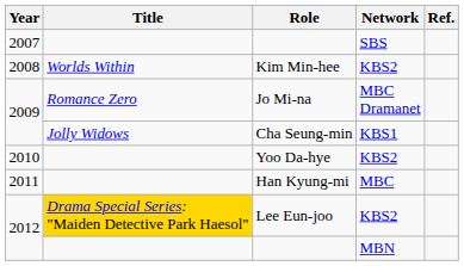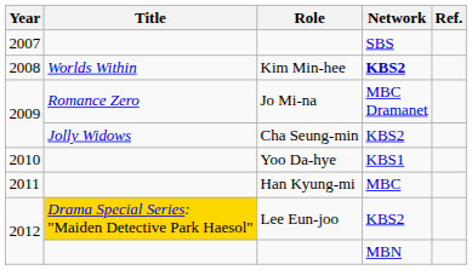 <table class="wikitable">
 <tr>
 <th>Year</th>
 <th>Title</th>
 <th>Role</th>
 <th>Network</th>
 <th>Ref.</th>
 </tr>
 <tr>
 <td>2007</td>
 <td><em></em></td>
 <td></td>
 <td><a href='#'>SBS</a></td>
 <td></td>
 </tr>
 <tr>
 <td>2008</td>
 <td><em><a href='#'>Worlds Within</a></em></td>
 <td>Kim Min-hee</td>
-<td><a href='#'>KBS2</a></td>
+<td><strong><a href='#'>KBS2</a></strong></td>
 <td></td>
 </tr>
 <tr>
 <td rowspan=2>2009</td>
 <td><em><a href='#'>Romance Zero</a></em></td>
 <td>Jo Mi-na</td>
 <td><a href='#'>MBC<br>Dramanet</a></td>
 <td></td>
 </tr>
 <tr>
 <td><em><a href='#'>Jolly Widows</a></em></td>
 <td>Cha Seung-min</td>
-<td><a href='#'>KBS1</a></td>
+<td><a href='#'>KBS2</a></td>
 <td></td>
 </tr>
 <tr>
 <td>2010</td>
 <td><em></em></td>
 <td>Yoo Da-hye</td>
-<td><a href='#'>KBS2</a></td>
+<td><a href='#'>KBS1</a></td>
 <td></td>
 </tr>
 <tr>
 <td>2011</td>
 <td><em></em></td>
 <td>Han Kyung-mi</td>
 <td><a href='#'>MBC</a></td>
 <td></td>
 </tr>
 <tr>
 <td rowspan=2>2012</td>
 <td style="background: gold;"><em><a href='#'>Drama Special Series</a>:</em><br>"Maiden Detective Park Haesol"</td>
 <td>Lee Eun-joo</td>
 <td><a href='#'>KBS2</a></td>
 <td></td>
 </tr>
 <tr>
 <td><em></em></td>
 <td></td>
 <td><a href='#'>MBN</a></td>
 <td></td>
 </tr>
 </table>
